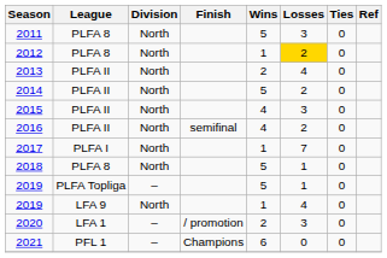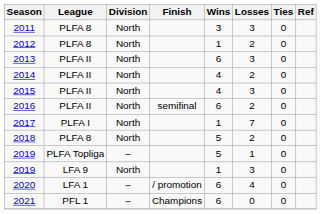 <table class="wikitable sortable" style="text-align:center;">
 <tr>
 <th>Season</th>
 <th class="unsortable">League</th>
 <th>Division</th>
 <th>Finish</th>
 <th>Wins</th>
 <th>Losses</th>
 <th>Ties</th>
 <th class="unsortable">Ref</th>
 </tr>
 <tr>
 <td><a href='#'>2011</a></td>
 <td>PLFA 8</td>
 <td>North</td>
 <td></td>
-<td>5</td>
+<td>3</td>
 <td>3</td>
 <td>0</td>
 <td></td>
 </tr>
 <tr>
 <td><a href='#'>2012</a></td>
 <td>PLFA 8</td>
 <td>North</td>
 <td></td>
 <td>1</td>
-<td style="background: gold;">2</td>
+<td>2</td>
 <td>0</td>
 <td></td>
 </tr>
 <tr>
 <td><a href='#'>2013</a></td>
 <td>PLFA II</td>
 <td>North</td>
 <td></td>
-<td>2</td>
-<td>4</td>
+<td>6</td>
+<td>3</td>
 <td>0</td>
 <td></td>
 </tr>
 <tr>
 <td><a href='#'>2014</a></td>
 <td>PLFA II</td>
 <td>North</td>
 <td></td>
-<td>5</td>
+<td>4</td>
 <td>2</td>
 <td>0</td>
 <td></td>
 </tr>
 <tr>
 <td><a href='#'>2015</a></td>
 <td>PLFA II</td>
 <td>North</td>
 <td></td>
 <td>4</td>
 <td>3</td>
 <td>0</td>
 <td></td>
 </tr>
 <tr>
 <td><a href='#'>2016</a></td>
 <td>PLFA II</td>
 <td>North</td>
 <td>semifinal</td>
-<td>4</td>
+<td>6</td>
 <td>2</td>
 <td>0</td>
 <td></td>
 </tr>
 <tr>
 <td><a href='#'>2017</a></td>
 <td>PLFA I</td>
 <td>North</td>
 <td></td>
 <td>1</td>
 <td>7</td>
 <td>0</td>
 <td></td>
 </tr>
 <tr>
 <td><a href='#'>2018</a></td>
 <td>PLFA 8</td>
 <td>North</td>
 <td></td>
 <td>5</td>
-<td>1</td>
+<td>2</td>
 <td>0</td>
 <td></td>
 </tr>
 <tr>
 <td><a href='#'>2019</a></td>
 <td>PLFA Topliga</td>
 <td>–</td>
 <td></td>
 <td>5</td>
 <td>1</td>
 <td>0</td>
 <td></td>
 </tr>
 <tr>
 <td><a href='#'>2019</a></td>
 <td>LFA 9</td>
 <td>North</td>
 <td></td>
 <td>1</td>
-<td>4</td>
+<td>3</td>
 <td>0</td>
 <td></td>
 </tr>
 <tr>
 <td><a href='#'>2020</a></td>
 <td>LFA 1</td>
 <td>–</td>
 <td> / promotion</td>
-<td>2</td>
-<td>3</td>
+<td>6</td>
+<td>4</td>
 <td>0</td>
 <td></td>
 </tr>
 <tr>
 <td><a href='#'>2021</a></td>
 <td>PFL 1</td>
 <td>–</td>
 <td>Champions</td>
 <td>6</td>
 <td>0</td>
 <td>0</td>
 <td></td>
 </tr>
 <tr>
 </tr>
 </table>
